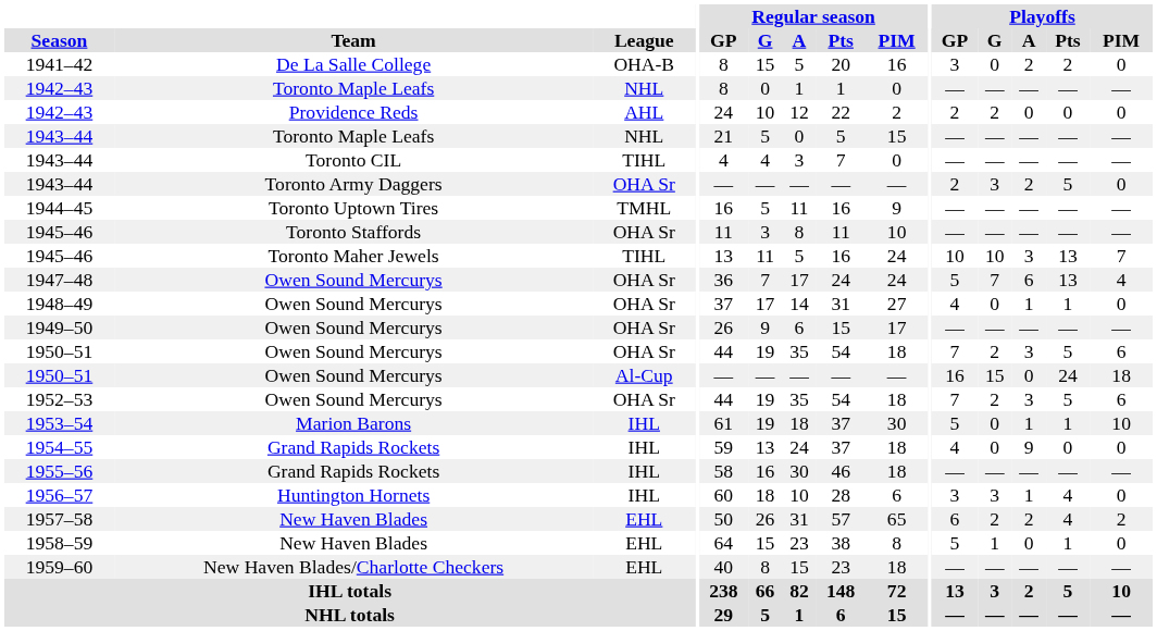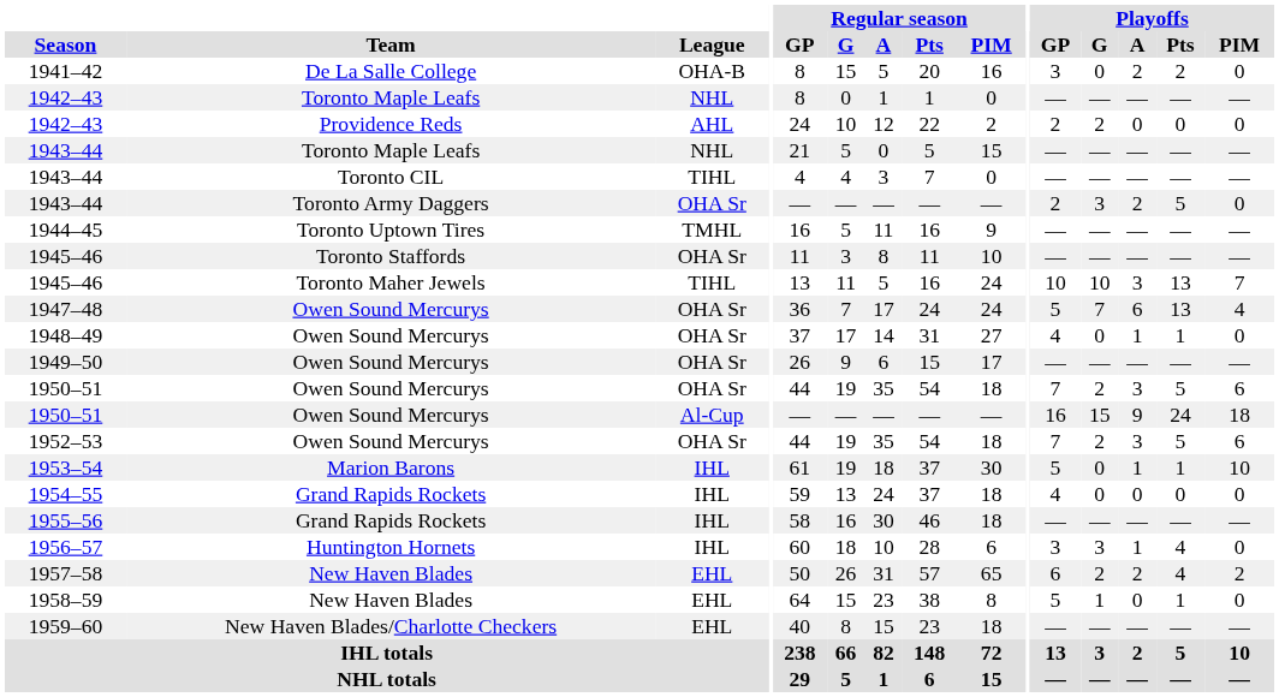 <table border="0" cellpadding="1" cellspacing="0" style="text-align:center; width:60em">
 <tr bgcolor="#e0e0e0">
 <th colspan="3" bgcolor="#ffffff"></th>
 <th rowspan="100" bgcolor="#ffffff"></th>
 <th colspan="5"><a href='#'>Regular season</a></th>
 <th rowspan="100" bgcolor="#ffffff"></th>
 <th colspan="5"><a href='#'>Playoffs</a></th>
 </tr>
 <tr bgcolor="#e0e0e0">
 <th><a href='#'>Season</a></th>
 <th>Team</th>
 <th>League</th>
 <th>GP</th>
 <th><a href='#'>G</a></th>
 <th><a href='#'>A</a></th>
 <th><a href='#'>Pts</a></th>
 <th><a href='#'>PIM</a></th>
 <th>GP</th>
 <th>G</th>
 <th>A</th>
 <th>Pts</th>
 <th>PIM</th>
 </tr>
 <tr>
 <td>1941–42</td>
 <td><a href='#'>De La Salle College</a></td>
 <td>OHA-B</td>
 <td>8</td>
 <td>15</td>
 <td>5</td>
 <td>20</td>
 <td>16</td>
 <td>3</td>
 <td>0</td>
 <td>2</td>
 <td>2</td>
 <td>0</td>
 </tr>
 <tr bgcolor="#f0f0f0">
 <td><a href='#'>1942–43</a></td>
 <td><a href='#'>Toronto Maple Leafs</a></td>
 <td><a href='#'>NHL</a></td>
 <td>8</td>
 <td>0</td>
 <td>1</td>
 <td>1</td>
 <td>0</td>
 <td>—</td>
 <td>—</td>
 <td>—</td>
 <td>—</td>
 <td>—</td>
 </tr>
 <tr>
 <td><a href='#'>1942–43</a></td>
 <td><a href='#'>Providence Reds</a></td>
 <td><a href='#'>AHL</a></td>
 <td>24</td>
 <td>10</td>
 <td>12</td>
 <td>22</td>
 <td>2</td>
 <td>2</td>
 <td>2</td>
 <td>0</td>
 <td>0</td>
 <td>0</td>
 </tr>
 <tr bgcolor="#f0f0f0">
 <td><a href='#'>1943–44</a></td>
 <td>Toronto Maple Leafs</td>
 <td>NHL</td>
 <td>21</td>
 <td>5</td>
 <td>0</td>
 <td>5</td>
 <td>15</td>
 <td>—</td>
 <td>—</td>
 <td>—</td>
 <td>—</td>
 <td>—</td>
 </tr>
 <tr>
 <td>1943–44</td>
 <td>Toronto CIL</td>
 <td>TIHL</td>
 <td>4</td>
 <td>4</td>
 <td>3</td>
 <td>7</td>
 <td>0</td>
 <td>—</td>
 <td>—</td>
 <td>—</td>
 <td>—</td>
 <td>—</td>
 </tr>
 <tr bgcolor="#f0f0f0">
 <td>1943–44</td>
 <td>Toronto Army Daggers</td>
 <td><a href='#'>OHA Sr</a></td>
 <td>—</td>
 <td>—</td>
 <td>—</td>
 <td>—</td>
 <td>—</td>
 <td>2</td>
 <td>3</td>
 <td>2</td>
 <td>5</td>
 <td>0</td>
 </tr>
 <tr>
 <td>1944–45</td>
 <td>Toronto Uptown Tires</td>
 <td>TMHL</td>
 <td>16</td>
 <td>5</td>
 <td>11</td>
 <td>16</td>
 <td>9</td>
 <td>—</td>
 <td>—</td>
 <td>—</td>
 <td>—</td>
 <td>—</td>
 </tr>
 <tr bgcolor="#f0f0f0">
 <td>1945–46</td>
 <td>Toronto Staffords</td>
 <td>OHA Sr</td>
 <td>11</td>
 <td>3</td>
 <td>8</td>
 <td>11</td>
 <td>10</td>
 <td>—</td>
 <td>—</td>
 <td>—</td>
 <td>—</td>
 <td>—</td>
 </tr>
 <tr>
 <td>1945–46</td>
 <td>Toronto Maher Jewels</td>
 <td>TIHL</td>
 <td>13</td>
 <td>11</td>
 <td>5</td>
 <td>16</td>
 <td>24</td>
 <td>10</td>
 <td>10</td>
 <td>3</td>
 <td>13</td>
 <td>7</td>
 </tr>
 <tr bgcolor="#f0f0f0">
 <td>1947–48</td>
 <td><a href='#'>Owen Sound Mercurys</a></td>
 <td>OHA Sr</td>
 <td>36</td>
 <td>7</td>
 <td>17</td>
 <td>24</td>
 <td>24</td>
 <td>5</td>
 <td>7</td>
 <td>6</td>
 <td>13</td>
 <td>4</td>
 </tr>
 <tr>
 <td>1948–49</td>
 <td>Owen Sound Mercurys</td>
 <td>OHA Sr</td>
 <td>37</td>
 <td>17</td>
 <td>14</td>
 <td>31</td>
 <td>27</td>
 <td>4</td>
 <td>0</td>
 <td>1</td>
 <td>1</td>
 <td>0</td>
 </tr>
 <tr bgcolor="#f0f0f0">
 <td>1949–50</td>
 <td>Owen Sound Mercurys</td>
 <td>OHA Sr</td>
 <td>26</td>
 <td>9</td>
 <td>6</td>
 <td>15</td>
 <td>17</td>
 <td>—</td>
 <td>—</td>
 <td>—</td>
 <td>—</td>
 <td>—</td>
 </tr>
 <tr>
 <td>1950–51</td>
 <td>Owen Sound Mercurys</td>
 <td>OHA Sr</td>
 <td>44</td>
 <td>19</td>
 <td>35</td>
 <td>54</td>
 <td>18</td>
 <td>7</td>
 <td>2</td>
 <td>3</td>
 <td>5</td>
 <td>6</td>
 </tr>
 <tr bgcolor="#f0f0f0">
 <td><a href='#'>1950–51</a></td>
 <td>Owen Sound Mercurys</td>
 <td><a href='#'>Al-Cup</a></td>
 <td>—</td>
 <td>—</td>
 <td>—</td>
 <td>—</td>
 <td>—</td>
 <td>16</td>
 <td>15</td>
-<td>0</td>
+<td>9</td>
 <td>24</td>
 <td>18</td>
 </tr>
 <tr>
 <td>1952–53</td>
 <td>Owen Sound Mercurys</td>
 <td>OHA Sr</td>
 <td>44</td>
 <td>19</td>
 <td>35</td>
 <td>54</td>
 <td>18</td>
 <td>7</td>
 <td>2</td>
 <td>3</td>
 <td>5</td>
 <td>6</td>
 </tr>
 <tr bgcolor="#f0f0f0">
 <td><a href='#'>1953–54</a></td>
 <td><a href='#'>Marion Barons</a></td>
 <td><a href='#'>IHL</a></td>
 <td>61</td>
 <td>19</td>
 <td>18</td>
 <td>37</td>
 <td>30</td>
 <td>5</td>
 <td>0</td>
 <td>1</td>
 <td>1</td>
 <td>10</td>
 </tr>
 <tr>
 <td><a href='#'>1954–55</a></td>
 <td><a href='#'>Grand Rapids Rockets</a></td>
 <td>IHL</td>
 <td>59</td>
 <td>13</td>
 <td>24</td>
 <td>37</td>
 <td>18</td>
 <td>4</td>
 <td>0</td>
-<td>9</td>
+<td>0</td>
 <td>0</td>
 <td>0</td>
 </tr>
 <tr bgcolor="#f0f0f0">
 <td><a href='#'>1955–56</a></td>
 <td>Grand Rapids Rockets</td>
 <td>IHL</td>
 <td>58</td>
 <td>16</td>
 <td>30</td>
 <td>46</td>
 <td>18</td>
 <td>—</td>
 <td>—</td>
 <td>—</td>
 <td>—</td>
 <td>—</td>
 </tr>
 <tr>
 <td><a href='#'>1956–57</a></td>
 <td><a href='#'>Huntington Hornets</a></td>
 <td>IHL</td>
 <td>60</td>
 <td>18</td>
 <td>10</td>
 <td>28</td>
 <td>6</td>
 <td>3</td>
 <td>3</td>
 <td>1</td>
 <td>4</td>
 <td>0</td>
 </tr>
 <tr bgcolor="#f0f0f0">
 <td>1957–58</td>
 <td><a href='#'>New Haven Blades</a></td>
 <td><a href='#'>EHL</a></td>
 <td>50</td>
 <td>26</td>
 <td>31</td>
 <td>57</td>
 <td>65</td>
 <td>6</td>
 <td>2</td>
 <td>2</td>
 <td>4</td>
 <td>2</td>
 </tr>
 <tr>
 <td>1958–59</td>
 <td>New Haven Blades</td>
 <td>EHL</td>
 <td>64</td>
 <td>15</td>
 <td>23</td>
 <td>38</td>
 <td>8</td>
 <td>5</td>
 <td>1</td>
 <td>0</td>
 <td>1</td>
 <td>0</td>
 </tr>
 <tr bgcolor="#f0f0f0">
 <td>1959–60</td>
 <td>New Haven Blades/<a href='#'>Charlotte Checkers</a></td>
 <td>EHL</td>
 <td>40</td>
 <td>8</td>
 <td>15</td>
 <td>23</td>
 <td>18</td>
 <td>—</td>
 <td>—</td>
 <td>—</td>
 <td>—</td>
 <td>—</td>
 </tr>
 <tr bgcolor="#e0e0e0">
 <th colspan="3">IHL totals</th>
 <th>238</th>
 <th>66</th>
 <th>82</th>
 <th>148</th>
 <th>72</th>
 <th>13</th>
 <th>3</th>
 <th>2</th>
 <th>5</th>
 <th>10</th>
 </tr>
 <tr bgcolor="#e0e0e0">
 <th colspan="3">NHL totals</th>
 <th>29</th>
 <th>5</th>
 <th>1</th>
 <th>6</th>
 <th>15</th>
 <th>—</th>
 <th>—</th>
 <th>—</th>
 <th>—</th>
 <th>—</th>
 </tr>
 </table>
